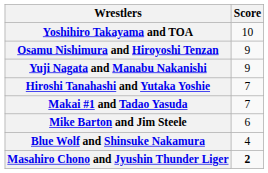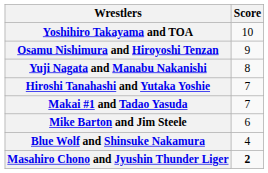 <table class="wikitable" style="margin: 1em auto 1em auto;text-align:center">
 <tr>
 <th>Wrestlers</th>
 <th>Score</th>
 </tr>
 <tr>
 <th><a href='#'>Yoshihiro Takayama</a> and TOA</th>
 <td>10</td>
 </tr>
 <tr>
 <th><a href='#'>Osamu Nishimura</a> and <a href='#'>Hiroyoshi Tenzan</a></th>
 <td>9</td>
 </tr>
 <tr>
 <th><a href='#'>Yuji Nagata</a> and <a href='#'>Manabu Nakanishi</a></th>
-<td>9</td>
+<td>8</td>
 </tr>
 <tr>
 <th><a href='#'>Hiroshi Tanahashi</a> and <a href='#'>Yutaka Yoshie</a></th>
 <td>7</td>
 </tr>
 <tr>
 <th><a href='#'>Makai #1</a> and <a href='#'>Tadao Yasuda</a></th>
 <td>7</td>
 </tr>
 <tr>
 <th><a href='#'>Mike Barton</a> and Jim Steele</th>
 <td>6</td>
 </tr>
 <tr>
 <th><a href='#'>Blue Wolf</a> and <a href='#'>Shinsuke Nakamura</a></th>
 <td>4</td>
 </tr>
 <tr>
 <th><a href='#'>Masahiro Chono</a> and <a href='#'>Jyushin Thunder Liger</a></th>
 <td><strong>2</strong></td>
 </tr>
 </table>
